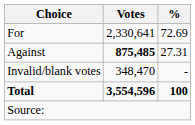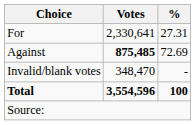 <table class=wikitable style=text-align:right>
 <tr>
 <th>Choice</th>
 <th>Votes</th>
 <th>%</th>
 </tr>
 <tr>
 <td align=left>For</td>
 <td>2,330,641</td>
-<td>72.69</td>
+<td>27.31</td>
 </tr>
 <tr>
 <td align=left>Against</td>
 <td><strong>875,485</strong></td>
-<td>27.31</td>
+<td>72.69</td>
 </tr>
 <tr>
 <td align=left>Invalid/blank votes</td>
 <td>348,470</td>
 <td>-</td>
 </tr>
 <tr>
 <td align=left><strong>Total</strong></td>
 <td><strong>3,554,596</strong></td>
 <td><strong>100</strong></td>
 </tr>
 <tr>
 <td align=left colspan=3>Source: </td>
 </tr>
 </table>
